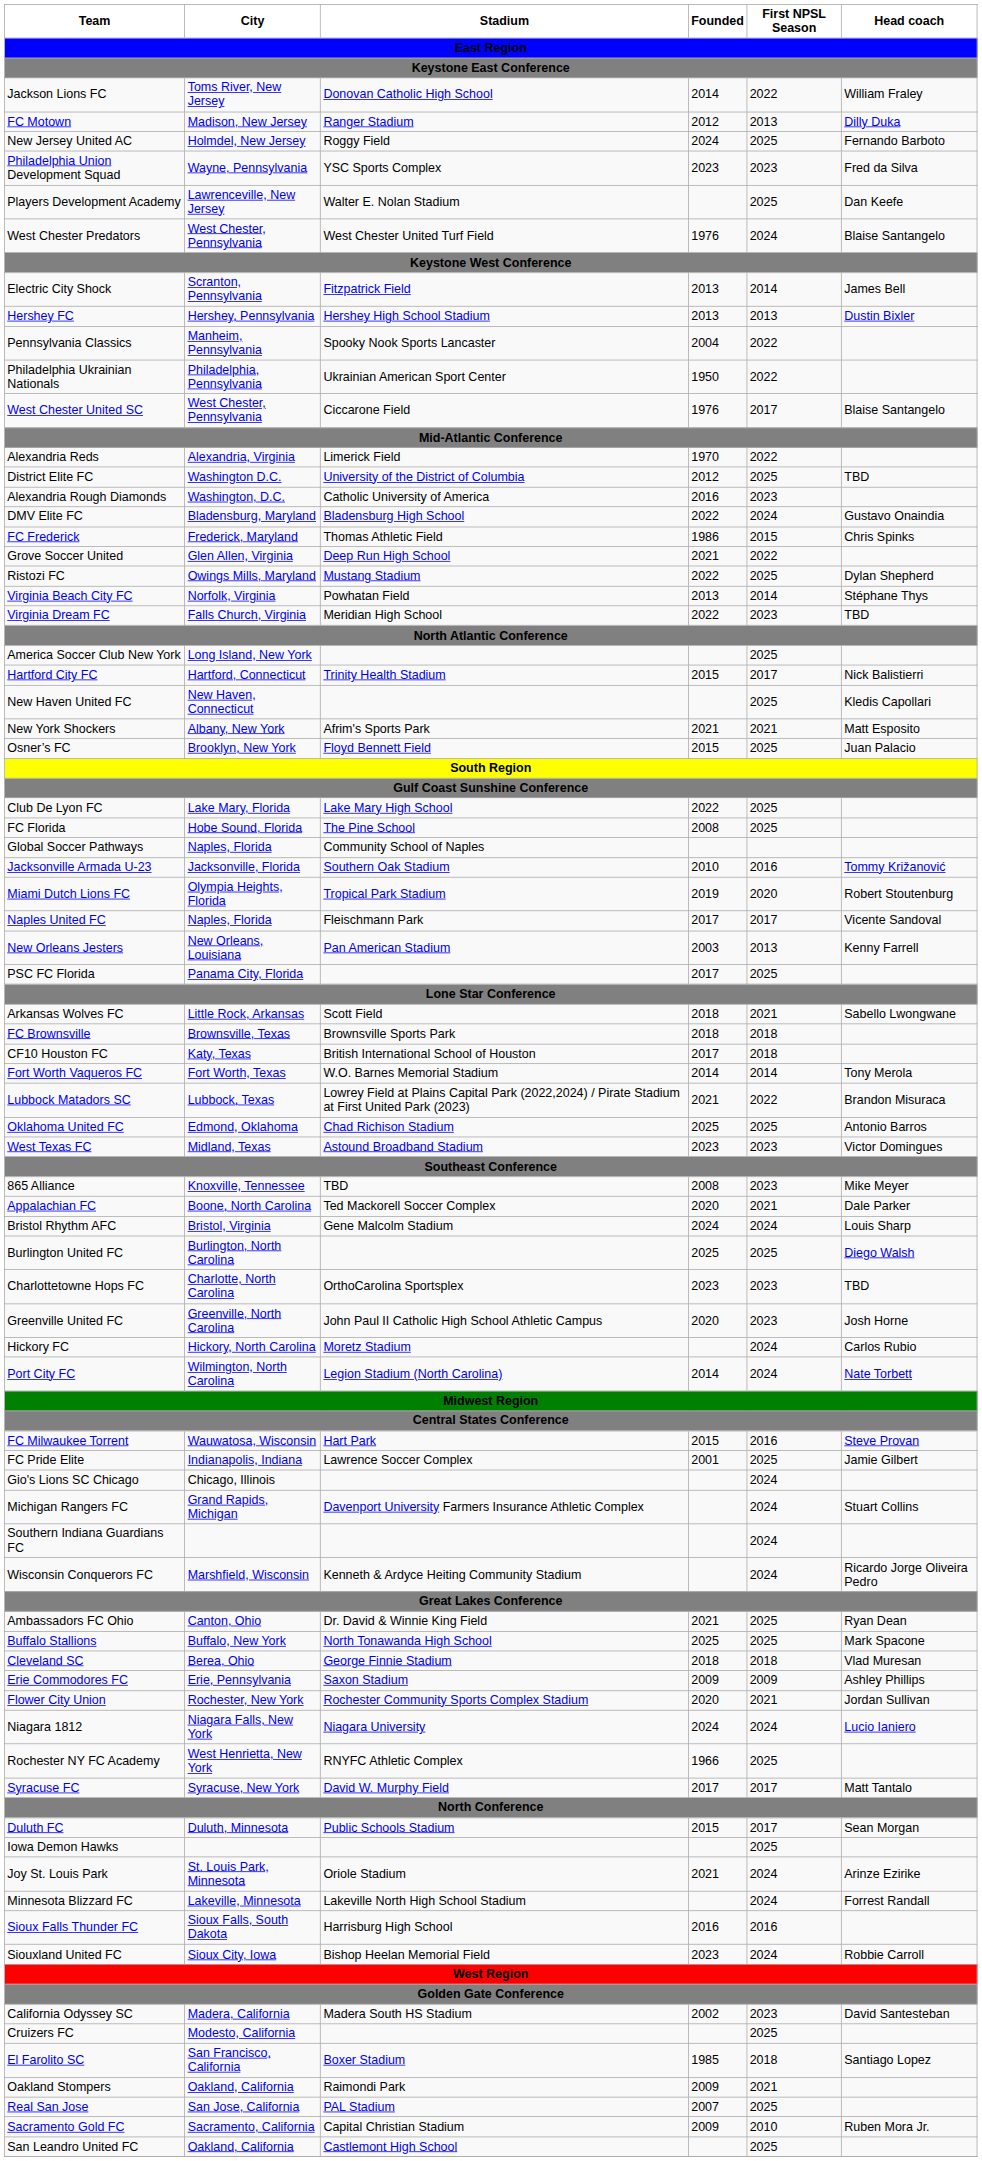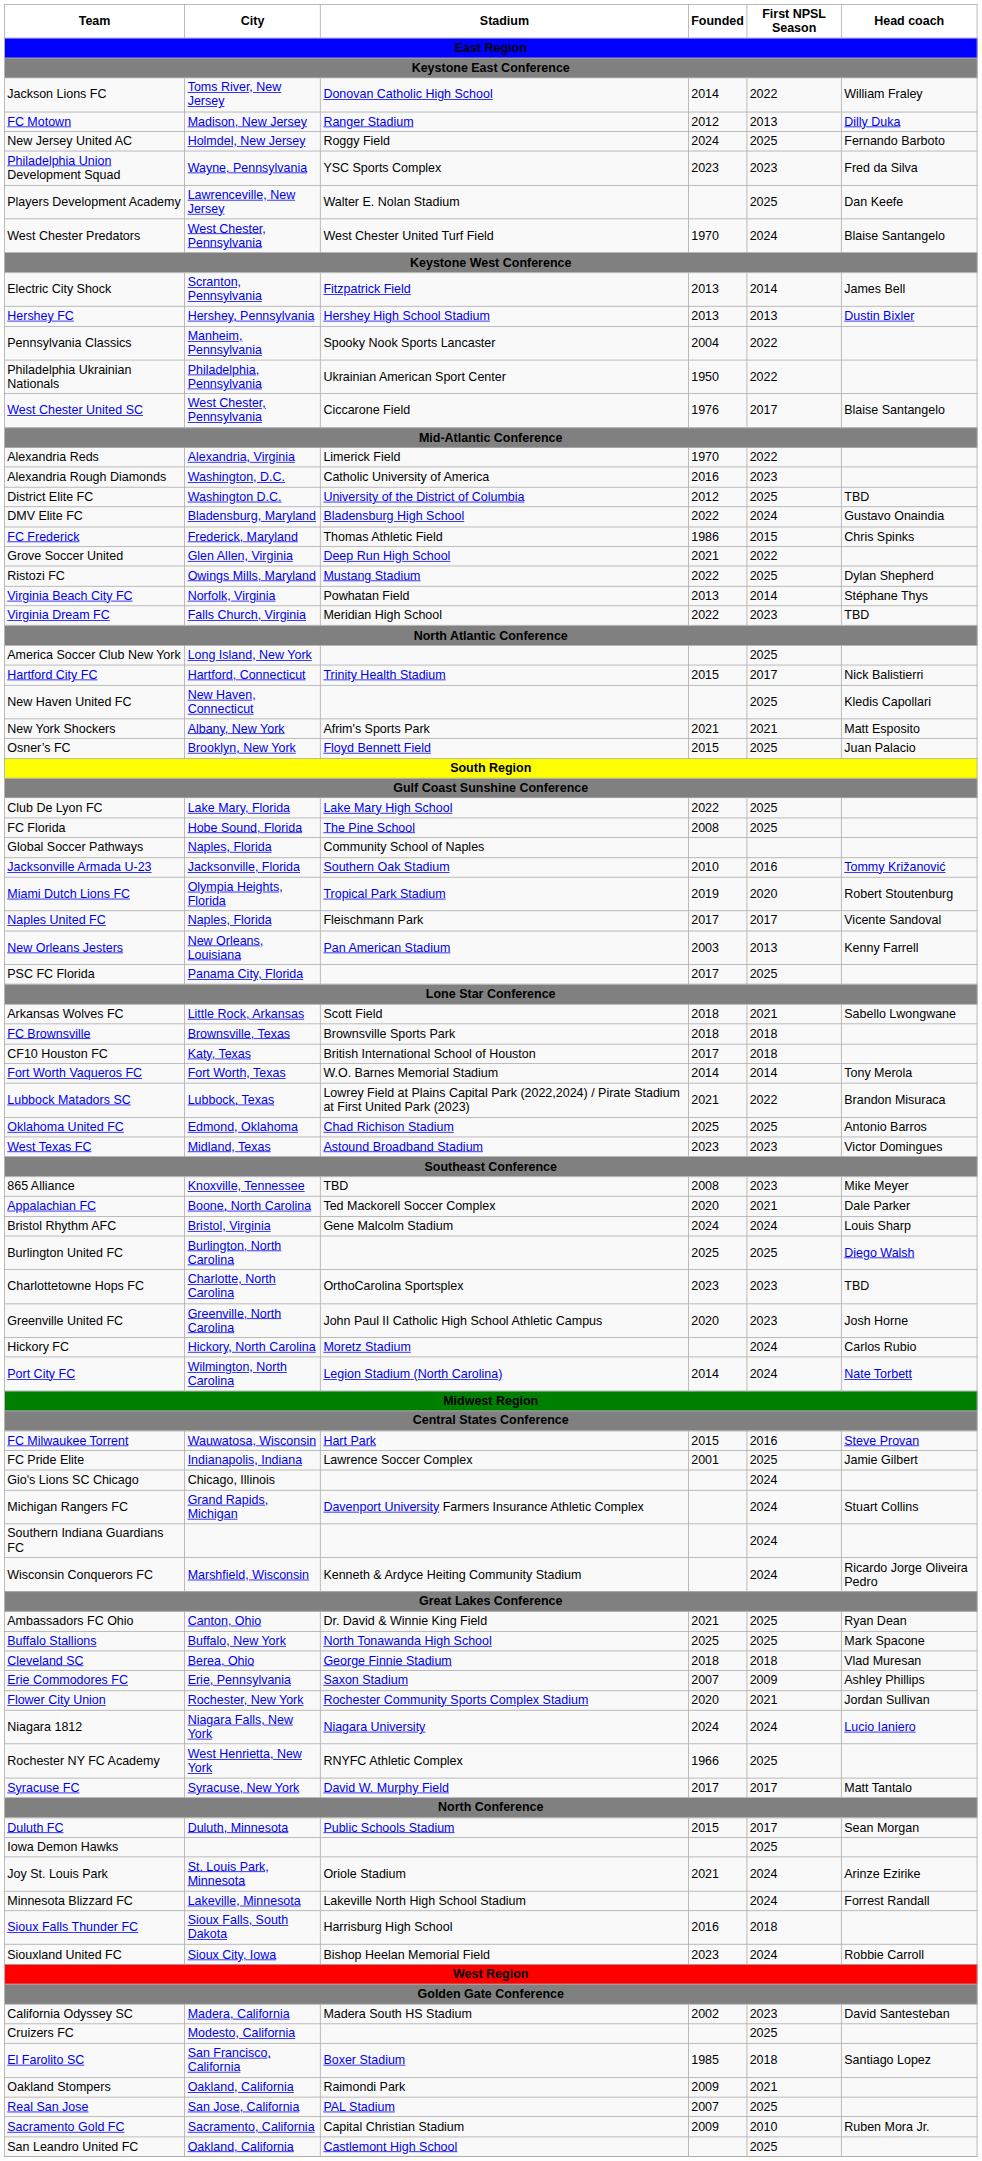 <table class="wikitable sortable" style="text-align:left">
 <tr>
 <th style="background:white">Team</th>
 <th style="background:white">City</th>
 <th style="background:white">Stadium</th>
 <th style="background:white">Founded</th>
 <th style="background:white">First NPSL Season</th>
 <th style="background:white">Head coach</th>
 </tr>
 <tr>
 <th style="background:blue;" colspan="6"><span>East Region</span></th>
 </tr>
 <tr>
 <th style="text-align:center; background:gray;" colspan="6"><span><strong>Keystone East Conference</strong></span></th>
 </tr>
 <tr>
 <td>Jackson Lions FC</td>
 <td><a href='#'>Toms River, New Jersey</a></td>
 <td><a href='#'>Donovan Catholic High School</a></td>
 <td>2014</td>
 <td>2022</td>
 <td> William Fraley</td>
 </tr>
 <tr>
 <td><a href='#'>FC Motown</a></td>
 <td><a href='#'>Madison, New Jersey</a></td>
 <td><a href='#'>Ranger Stadium</a></td>
 <td>2012</td>
 <td>2013</td>
 <td> <a href='#'>Dilly Duka</a></td>
 </tr>
 <tr>
 <td>New Jersey United AC</td>
 <td><a href='#'>Holmdel, New Jersey</a></td>
 <td>Roggy Field</td>
 <td>2024</td>
 <td>2025</td>
 <td> Fernando Barboto</td>
 </tr>
 <tr>
 <td><a href='#'>Philadelphia Union</a> Development Squad</td>
 <td><a href='#'>Wayne, Pennsylvania</a></td>
 <td>YSC Sports Complex</td>
 <td>2023</td>
 <td>2023</td>
 <td> Fred da Silva</td>
 </tr>
 <tr>
 <td>Players Development Academy</td>
 <td><a href='#'>Lawrenceville, New Jersey</a></td>
 <td>Walter E. Nolan Stadium</td>
 <td></td>
 <td>2025</td>
 <td>Dan Keefe</td>
 </tr>
 <tr>
 <td>West Chester Predators</td>
 <td><a href='#'>West Chester, Pennsylvania</a></td>
 <td>West Chester United Turf Field</td>
-<td>1976</td>
+<td>1970</td>
 <td>2024</td>
 <td> Blaise Santangelo</td>
 </tr>
 <tr>
 <th style="text-align:center; background:gray;" colspan="6"><span><strong>Keystone West Conference</strong></span></th>
 </tr>
 <tr>
 <td>Electric City Shock</td>
 <td><a href='#'>Scranton, Pennsylvania</a></td>
 <td><a href='#'>Fitzpatrick Field</a></td>
 <td>2013</td>
 <td>2014</td>
 <td> James Bell</td>
 </tr>
 <tr>
 <td><a href='#'>Hershey FC</a></td>
 <td><a href='#'>Hershey, Pennsylvania</a></td>
 <td><a href='#'>Hershey High School Stadium</a></td>
 <td>2013</td>
 <td>2013</td>
 <td> <a href='#'>Dustin Bixler</a></td>
 </tr>
 <tr>
 <td>Pennsylvania Classics</td>
 <td><a href='#'>Manheim, Pennsylvania</a></td>
 <td>Spooky Nook Sports Lancaster</td>
 <td>2004</td>
 <td>2022</td>
 <td></td>
 </tr>
 <tr>
 <td>Philadelphia Ukrainian Nationals</td>
 <td><a href='#'>Philadelphia, Pennsylvania</a></td>
 <td>Ukrainian American Sport Center</td>
 <td>1950</td>
 <td>2022</td>
 <td></td>
 </tr>
 <tr>
 <td><a href='#'>West Chester United SC</a></td>
 <td><a href='#'>West Chester, Pennsylvania</a></td>
 <td>Ciccarone Field</td>
 <td>1976</td>
 <td>2017</td>
 <td> Blaise Santangelo</td>
 </tr>
 <tr>
 <th colspan="6" style="text-align:center; background:gray;"><span><strong>Mid-Atlantic Conference</strong></span></th>
 </tr>
 <tr>
 <td>Alexandria Reds</td>
 <td><a href='#'>Alexandria, Virginia</a></td>
 <td>Limerick Field</td>
 <td>1970</td>
 <td>2022</td>
 <td></td>
 </tr>
 <tr>
+<td>Alexandria Rough Diamonds</td>
+<td><a href='#'>Washington, D.C.</a></td>
+<td [Carlini Field>Catholic University of America</td>
+<td>2016</td>
+<td>2023</td>
+<td></td>
+</tr>
+<tr>
 <td>District Elite FC</td>
 <td><a href='#'>Washington D.C.</a></td>
 <td><a href='#'>University of the District of Columbia</a></td>
 <td>2012</td>
 <td>2025</td>
 <td>TBD</td>
-</tr>
-<tr>
-<td>Alexandria Rough Diamonds</td>
-<td><a href='#'>Washington, D.C.</a></td>
-<td [Carlini Field>Catholic University of America</td>
-<td>2016</td>
-<td>2023</td>
-<td></td>
 </tr>
 <tr>
 <td>DMV Elite FC</td>
 <td><a href='#'>Bladensburg, Maryland</a></td>
 <td><a href='#'>Bladensburg High School</a></td>
 <td>2022</td>
 <td>2024</td>
 <td> Gustavo Onaindia</td>
 </tr>
 <tr>
 <td><a href='#'>FC Frederick</a></td>
 <td><a href='#'>Frederick, Maryland</a></td>
 <td>Thomas Athletic Field</td>
 <td>1986</td>
 <td>2015</td>
 <td> Chris Spinks</td>
 </tr>
 <tr>
 <td>Grove Soccer United</td>
 <td><a href='#'>Glen Allen, Virginia</a></td>
 <td><a href='#'>Deep Run High School</a></td>
 <td>2021</td>
 <td>2022</td>
 <td></td>
 </tr>
 <tr>
 <td>Ristozi FC</td>
 <td><a href='#'>Owings Mills, Maryland</a></td>
 <td><a href='#'>Mustang Stadium</a></td>
 <td>2022</td>
 <td>2025</td>
 <td> Dylan Shepherd</td>
 </tr>
 <tr>
 <td><a href='#'>Virginia Beach City FC</a></td>
 <td><a href='#'>Norfolk, Virginia</a></td>
 <td>Powhatan Field</td>
 <td>2013</td>
 <td>2014</td>
 <td> 	Stéphane Thys</td>
 </tr>
 <tr>
 <td><a href='#'>Virginia Dream FC</a></td>
 <td><a href='#'>Falls Church, Virginia</a></td>
 <td>Meridian High School</td>
 <td>2022</td>
 <td>2023</td>
 <td>TBD</td>
 </tr>
 <tr>
 <th style="text-align:center; background:gray;" colspan="6"><span><strong>North Atlantic Conference</strong></span></th>
 </tr>
 <tr>
 <td>America Soccer Club New York</td>
 <td><a href='#'>Long Island, New York</a></td>
 <td></td>
 <td></td>
 <td>2025</td>
 <td></td>
 </tr>
 <tr>
 <td><a href='#'>Hartford City FC</a></td>
 <td><a href='#'>Hartford, Connecticut</a></td>
 <td><a href='#'>Trinity Health Stadium</a></td>
 <td>2015</td>
 <td>2017</td>
 <td> Nick Balistierri</td>
 </tr>
 <tr>
 <td>New Haven United FC</td>
 <td><a href='#'>New Haven, Connecticut</a></td>
 <td></td>
 <td></td>
 <td>2025</td>
 <td> Kledis Capollari</td>
 </tr>
 <tr>
 <td>New York Shockers</td>
 <td><a href='#'>Albany, New York</a></td>
 <td>Afrim's Sports Park</td>
 <td>2021</td>
 <td>2021</td>
 <td> Matt Esposito</td>
 </tr>
 <tr>
 <td>Osner’s FC</td>
 <td><a href='#'>Brooklyn, New York</a></td>
 <td><a href='#'>Floyd Bennett Field</a></td>
 <td>2015</td>
 <td>2025</td>
 <td> Juan Palacio</td>
 </tr>
 <tr>
 <th style="background:yellow;" colspan="6"><span>South Region</span></th>
 </tr>
 <tr>
 <th style="text-align:center; background:gray;" colspan="6"><span><strong>Gulf Coast Sunshine Conference</strong></span></th>
 </tr>
 <tr>
 <td>Club De Lyon FC</td>
 <td><a href='#'>Lake Mary, Florida</a></td>
 <td><a href='#'>Lake Mary High School</a></td>
 <td>2022</td>
 <td>2025</td>
 <td></td>
 </tr>
 <tr>
 <td>FC Florida</td>
 <td><a href='#'>Hobe Sound, Florida</a></td>
 <td><a href='#'>The Pine School</a></td>
 <td>2008</td>
 <td>2025</td>
 <td></td>
 </tr>
 <tr>
 <td>Global Soccer Pathways</td>
 <td><a href='#'>Naples, Florida</a></td>
 <td>Community School of Naples</td>
 <td></td>
 <td></td>
 <td></td>
 </tr>
 <tr>
 <td><a href='#'>Jacksonville Armada U-23</a></td>
 <td><a href='#'>Jacksonville, Florida</a></td>
 <td><a href='#'>Southern Oak Stadium</a></td>
 <td>2010</td>
 <td>2016</td>
 <td> <a href='#'>Tommy Križanović</a></td>
 </tr>
 <tr>
 <td><a href='#'>Miami Dutch Lions FC</a></td>
 <td><a href='#'>Olympia Heights, Florida</a></td>
 <td><a href='#'>Tropical Park Stadium</a></td>
 <td>2019</td>
 <td>2020</td>
 <td> Robert Stoutenburg</td>
 </tr>
 <tr>
 <td><a href='#'>Naples United FC</a></td>
 <td><a href='#'>Naples, Florida</a></td>
 <td>Fleischmann Park</td>
 <td>2017</td>
 <td>2017</td>
 <td>Vicente Sandoval</td>
 </tr>
 <tr>
 <td><a href='#'>New Orleans Jesters</a></td>
 <td><a href='#'>New Orleans, Louisiana</a></td>
 <td><a href='#'>Pan American Stadium</a></td>
 <td>2003</td>
 <td>2013</td>
 <td> Kenny Farrell</td>
 </tr>
 <tr>
 <td>PSC FC Florida</td>
 <td><a href='#'>Panama City, Florida</a></td>
 <td></td>
 <td>2017</td>
 <td>2025</td>
 <td></td>
 </tr>
 <tr>
 <th style="text-align:center; background:gray;" colspan="6"><span><strong>Lone Star Conference</strong></span></th>
 </tr>
 <tr>
 <td>Arkansas Wolves FC</td>
 <td><a href='#'>Little Rock, Arkansas</a></td>
 <td>Scott Field</td>
 <td>2018</td>
 <td>2021</td>
 <td> Sabello Lwongwane</td>
 </tr>
 <tr>
 <td><a href='#'>FC Brownsville</a></td>
 <td><a href='#'>Brownsville, Texas</a></td>
 <td>Brownsville Sports Park</td>
 <td>2018</td>
 <td>2018</td>
 <td></td>
 </tr>
 <tr>
 <td>CF10 Houston FC</td>
 <td><a href='#'>Katy, Texas</a></td>
 <td>British International School of Houston</td>
 <td>2017</td>
 <td>2018</td>
 <td></td>
 </tr>
 <tr>
 <td><a href='#'>Fort Worth Vaqueros FC</a></td>
 <td><a href='#'>Fort Worth, Texas</a></td>
 <td>W.O. Barnes Memorial Stadium</td>
 <td>2014</td>
 <td>2014</td>
 <td> Tony Merola</td>
 </tr>
 <tr>
 <td><a href='#'>Lubbock Matadors SC</a></td>
 <td><a href='#'>Lubbock, Texas</a></td>
 <td>Lowrey Field at Plains Capital Park (2022,2024) / Pirate Stadium at First United Park (2023)</td>
 <td>2021</td>
 <td>2022</td>
 <td> Brandon Misuraca</td>
 </tr>
 <tr>
 <td><a href='#'>Oklahoma United FC</a></td>
 <td><a href='#'>Edmond, Oklahoma</a></td>
 <td><a href='#'>Chad Richison Stadium</a></td>
 <td>2025</td>
 <td>2025</td>
 <td> Antonio Barros</td>
 </tr>
 <tr>
 <td><a href='#'>West Texas FC</a></td>
 <td><a href='#'>Midland, Texas</a></td>
 <td><a href='#'>Astound Broadband Stadium</a></td>
 <td>2023</td>
 <td>2023</td>
 <td>Victor Domingues</td>
 </tr>
 <tr>
 <th style="text-align:center; background:gray;" colspan="6"><span><strong>Southeast Conference</strong></span></th>
 </tr>
 <tr>
 <td>865 Alliance</td>
 <td><a href='#'>Knoxville, Tennessee</a></td>
 <td>TBD</td>
 <td>2008</td>
 <td>2023</td>
 <td>Mike Meyer</td>
 </tr>
 <tr>
 <td><a href='#'>Appalachian FC</a></td>
 <td><a href='#'>Boone, North Carolina</a></td>
 <td>Ted Mackorell Soccer Complex</td>
 <td>2020</td>
 <td>2021</td>
 <td> Dale Parker</td>
 </tr>
 <tr>
 <td>Bristol Rhythm AFC</td>
 <td><a href='#'>Bristol, Virginia</a></td>
 <td>Gene Malcolm Stadium</td>
 <td>2024</td>
 <td>2024</td>
 <td> Louis Sharp</td>
 </tr>
 <tr>
 <td>Burlington United FC</td>
 <td><a href='#'>Burlington, North Carolina</a></td>
 <td></td>
 <td>2025</td>
 <td>2025</td>
 <td> <a href='#'>Diego Walsh</a></td>
 </tr>
 <tr>
 <td>Charlottetowne Hops FC</td>
 <td><a href='#'>Charlotte, North Carolina</a></td>
 <td>OrthoCarolina Sportsplex</td>
 <td>2023</td>
 <td>2023</td>
 <td>TBD</td>
 </tr>
 <tr>
 <td>Greenville United FC</td>
 <td><a href='#'>Greenville, North Carolina</a></td>
 <td>John Paul II Catholic High School Athletic Campus</td>
 <td>2020</td>
 <td>2023</td>
 <td>Josh Horne</td>
 </tr>
 <tr>
 <td>Hickory FC</td>
 <td><a href='#'>Hickory, North Carolina</a></td>
 <td><a href='#'>Moretz Stadium</a></td>
 <td></td>
 <td>2024</td>
 <td> Carlos Rubio</td>
 </tr>
 <tr>
 <td><a href='#'>Port City FC</a></td>
 <td><a href='#'>Wilmington, North Carolina</a></td>
 <td><a href='#'>Legion Stadium (North Carolina)</a></td>
 <td>2014</td>
 <td>2024</td>
 <td> <a href='#'>Nate Torbett</a></td>
 </tr>
 <tr>
 <th style="background:green;" colspan="6"><span> Midwest Region</span></th>
 </tr>
 <tr>
 <th style="text-align:center; background:gray;" colspan="6"><span><strong>Central States Conference</strong></span></th>
 </tr>
 <tr>
 <td><a href='#'>FC Milwaukee Torrent</a></td>
 <td><a href='#'>Wauwatosa, Wisconsin</a></td>
 <td><a href='#'>Hart Park</a></td>
 <td>2015</td>
 <td>2016</td>
 <td> <a href='#'>Steve Provan</a></td>
 </tr>
 <tr>
 <td>FC Pride Elite</td>
 <td><a href='#'>Indianapolis, Indiana</a></td>
 <td>Lawrence Soccer Complex</td>
 <td>2001</td>
 <td>2025</td>
 <td> Jamie Gilbert</td>
 </tr>
 <tr>
 <td>Gio's Lions SC Chicago</td>
 <td>Chicago, Illinois</td>
 <td></td>
 <td></td>
 <td>2024</td>
 <td></td>
 </tr>
 <tr>
 <td>Michigan Rangers FC</td>
 <td><a href='#'>Grand Rapids, Michigan</a></td>
 <td><a href='#'>Davenport University</a> Farmers Insurance Athletic Complex</td>
 <td></td>
 <td>2024</td>
 <td> Stuart Collins</td>
 </tr>
 <tr>
 <td>Southern Indiana Guardians FC</td>
 <td></td>
 <td></td>
 <td></td>
 <td>2024</td>
 <td></td>
 </tr>
 <tr>
 <td>Wisconsin Conquerors FC</td>
 <td><a href='#'>Marshfield, Wisconsin</a></td>
 <td>Kenneth & Ardyce Heiting Community Stadium</td>
 <td></td>
 <td>2024</td>
 <td> Ricardo Jorge Oliveira Pedro</td>
 </tr>
 <tr>
 <th style="text-align:center; background:gray;" colspan="6"><span><strong>Great Lakes Conference</strong></span></th>
 </tr>
 <tr>
 <td>Ambassadors FC Ohio</td>
 <td><a href='#'>Canton, Ohio</a></td>
 <td>Dr. David & Winnie King Field</td>
 <td>2021</td>
 <td>2025</td>
 <td> Ryan Dean</td>
 </tr>
 <tr>
 <td><a href='#'>Buffalo Stallions</a></td>
 <td><a href='#'>Buffalo, New York</a></td>
 <td><a href='#'>North Tonawanda High School</a></td>
 <td>2025</td>
 <td>2025</td>
 <td> Mark Spacone</td>
 </tr>
 <tr>
 <td><a href='#'>Cleveland SC</a></td>
 <td><a href='#'>Berea, Ohio</a></td>
 <td><a href='#'>George Finnie Stadium</a></td>
 <td>2018</td>
 <td>2018</td>
 <td> Vlad Muresan</td>
 </tr>
 <tr>
 <td><a href='#'>Erie Commodores FC</a></td>
 <td><a href='#'>Erie, Pennsylvania</a></td>
 <td><a href='#'>Saxon Stadium</a></td>
-<td>2009</td>
+<td>2007</td>
 <td>2009</td>
 <td> Ashley Phillips</td>
 </tr>
 <tr>
 <td><a href='#'>Flower City Union</a></td>
 <td><a href='#'>Rochester, New York</a></td>
 <td><a href='#'>Rochester Community Sports Complex Stadium</a></td>
 <td>2020</td>
 <td>2021</td>
 <td> Jordan Sullivan</td>
 </tr>
 <tr>
 <td>Niagara 1812</td>
 <td><a href='#'>Niagara Falls, New York</a></td>
 <td><a href='#'>Niagara University</a></td>
 <td>2024</td>
 <td>2024</td>
 <td> <a href='#'>Lucio Ianiero</a></td>
 </tr>
 <tr>
 <td>Rochester NY FC Academy</td>
 <td><a href='#'>West Henrietta, New York</a></td>
 <td>RNYFC Athletic Complex</td>
 <td>1966</td>
 <td>2025</td>
 <td></td>
 </tr>
 <tr>
 <td><a href='#'>Syracuse FC</a></td>
 <td><a href='#'>Syracuse, New York</a></td>
 <td><a href='#'>David W. Murphy Field</a></td>
 <td>2017</td>
 <td>2017</td>
 <td> Matt Tantalo</td>
 </tr>
 <tr>
 <th style="text-align:center; background:gray;" colspan="6"><span><strong>North Conference</strong></span></th>
 </tr>
 <tr>
 <td><a href='#'>Duluth FC</a></td>
 <td><a href='#'>Duluth, Minnesota</a></td>
 <td><a href='#'>Public Schools Stadium</a></td>
 <td>2015</td>
 <td>2017</td>
 <td> Sean Morgan</td>
 </tr>
 <tr>
 <td>Iowa Demon Hawks</td>
 <td></td>
 <td></td>
 <td></td>
 <td>2025</td>
 <td></td>
 </tr>
 <tr>
 <td>Joy St. Louis Park</td>
 <td><a href='#'>St. Louis Park, Minnesota</a></td>
 <td>Oriole Stadium</td>
 <td>2021</td>
 <td>2024</td>
 <td> Arinze Ezirike</td>
 </tr>
 <tr>
 <td>Minnesota Blizzard FC</td>
 <td><a href='#'>Lakeville, Minnesota</a></td>
 <td>Lakeville North High School Stadium</td>
 <td></td>
 <td>2024</td>
 <td> Forrest Randall</td>
 </tr>
 <tr>
 <td><a href='#'>Sioux Falls Thunder FC</a></td>
 <td><a href='#'>Sioux Falls, South Dakota</a></td>
 <td>Harrisburg High School</td>
 <td>2016</td>
-<td>2016</td>
+<td>2018</td>
 <td></td>
 </tr>
 <tr>
 <td>Siouxland United FC</td>
 <td><a href='#'>Sioux City, Iowa</a></td>
 <td>Bishop Heelan Memorial Field</td>
 <td>2023</td>
 <td>2024</td>
 <td> Robbie Carroll</td>
 </tr>
 <tr>
 <th style="background:red;" colspan="6"><span>West Region</span></th>
 </tr>
 <tr>
 <th style="text-align:center; background:gray;" colspan="6"><span><strong>Golden Gate Conference</strong></span></th>
 </tr>
 <tr>
 <td>California Odyssey SC</td>
 <td><a href='#'>Madera, California</a></td>
 <td>Madera South HS Stadium</td>
 <td>2002</td>
 <td>2023</td>
 <td>David Santesteban</td>
 </tr>
 <tr>
 <td>Cruizers FC</td>
 <td><a href='#'>Modesto, California</a></td>
 <td></td>
 <td></td>
 <td>2025</td>
 <td></td>
 </tr>
 <tr>
 <td><a href='#'>El Farolito SC</a></td>
 <td><a href='#'>San Francisco, California</a></td>
 <td><a href='#'>Boxer Stadium</a></td>
 <td>1985</td>
 <td>2018</td>
 <td> Santiago Lopez</td>
 </tr>
 <tr>
 <td>Oakland Stompers</td>
 <td><a href='#'>Oakland, California</a></td>
 <td>Raimondi Park</td>
 <td>2009</td>
 <td>2021</td>
 <td></td>
 </tr>
 <tr>
 <td><a href='#'>Real San Jose</a></td>
 <td><a href='#'>San Jose, California</a></td>
 <td><a href='#'>PAL Stadium</a></td>
 <td>2007</td>
 <td>2025</td>
 <td></td>
 </tr>
 <tr>
 <td><a href='#'>Sacramento Gold FC</a></td>
 <td><a href='#'>Sacramento, California</a></td>
 <td>Capital Christian Stadium</td>
 <td>2009</td>
 <td>2010</td>
 <td> Ruben Mora Jr.</td>
 </tr>
 <tr>
 <td>San Leandro United FC</td>
 <td><a href='#'>Oakland, California</a></td>
 <td><a href='#'>Castlemont High School</a></td>
 <td></td>
 <td>2025</td>
 <td></td>
 </tr>
 <tr>
 </tr>
 </table>
